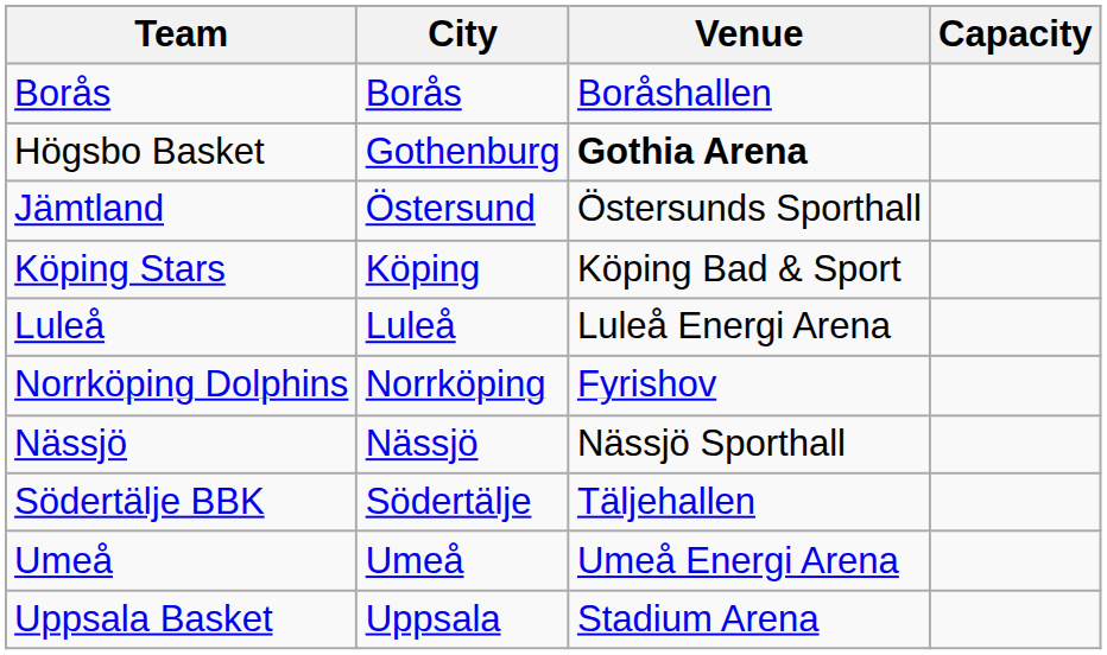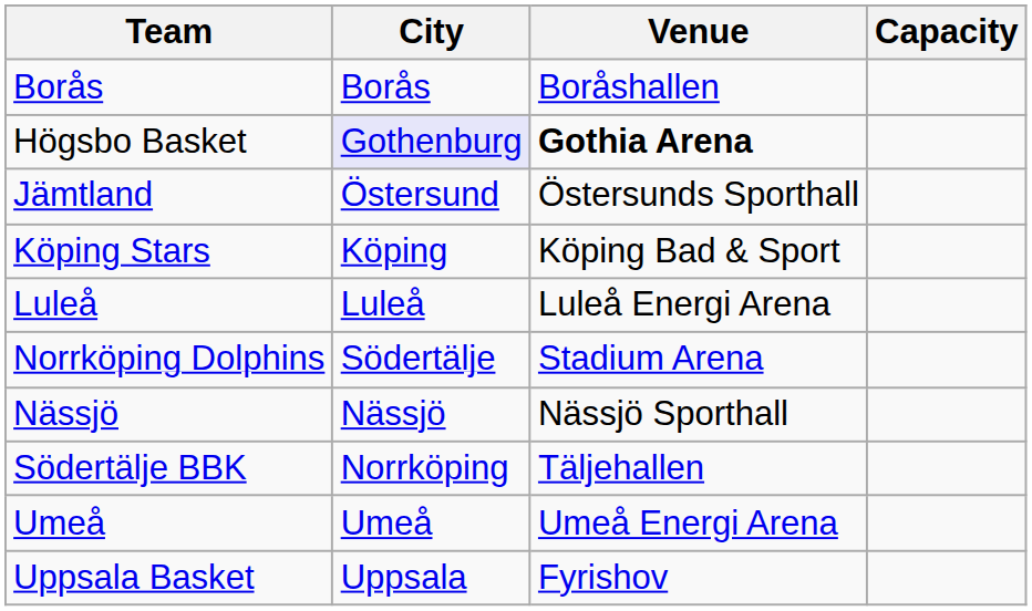 <table class="wikitable sortable">
 <tr>
 <th>Team</th>
 <th>City</th>
 <th>Venue</th>
 <th>Capacity</th>
 </tr>
 <tr>
 <td><a href='#'>Borås</a></td>
 <td><a href='#'>Borås</a></td>
 <td><a href='#'>Boråshallen</a></td>
 <td></td>
 </tr>
 <tr>
 <td>Högsbo Basket</td>
-<td><a href='#'>Gothenburg</a></td>
+<td style="background: lavender;"><a href='#'>Gothenburg</a></td>
 <td><strong>Gothia Arena</strong></td>
 <td></td>
 </tr>
 <tr>
 <td><a href='#'>Jämtland</a></td>
 <td><a href='#'>Östersund</a></td>
 <td>Östersunds Sporthall</td>
 <td></td>
 </tr>
 <tr>
 <td><a href='#'>Köping Stars</a></td>
 <td><a href='#'>Köping</a></td>
 <td>Köping Bad & Sport</td>
 <td></td>
 </tr>
 <tr>
 <td><a href='#'>Luleå</a></td>
 <td><a href='#'>Luleå</a></td>
 <td>Luleå Energi Arena</td>
 <td></td>
 </tr>
 <tr>
 <td><a href='#'>Norrköping Dolphins</a></td>
-<td><a href='#'>Norrköping</a></td>
-<td><a href='#'>Fyrishov</a></td>
+<td><a href='#'>Södertälje</a></td>
+<td><a href='#'>Stadium Arena</a></td>
 <td></td>
 </tr>
 <tr>
 <td><a href='#'>Nässjö</a></td>
 <td><a href='#'>Nässjö</a></td>
 <td>Nässjö Sporthall</td>
 <td></td>
 </tr>
 <tr>
 <td><a href='#'>Södertälje BBK</a></td>
-<td><a href='#'>Södertälje</a></td>
+<td><a href='#'>Norrköping</a></td>
 <td><a href='#'>Täljehallen</a></td>
 <td></td>
 </tr>
 <tr>
 <td><a href='#'>Umeå</a></td>
 <td><a href='#'>Umeå</a></td>
 <td><a href='#'>Umeå Energi Arena</a></td>
 <td></td>
 </tr>
 <tr>
 <td><a href='#'>Uppsala Basket</a></td>
 <td><a href='#'>Uppsala</a></td>
-<td><a href='#'>Stadium Arena</a></td>
+<td><a href='#'>Fyrishov</a></td>
 <td></td>
 </tr>
 </table>
